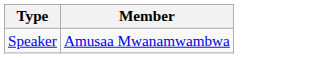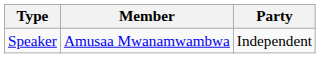 <table class="wikitable sortable">
 <tr>
 <th>Type</th>
 <th>Member</th>
+<th>Party</th>
 </tr>
 <tr>
 <td><a href='#'>Speaker</a></td>
 <td><a href='#'>Amusaa Mwanamwambwa</a></td>
+<td>Independent</td>
 </tr>
 </table>
